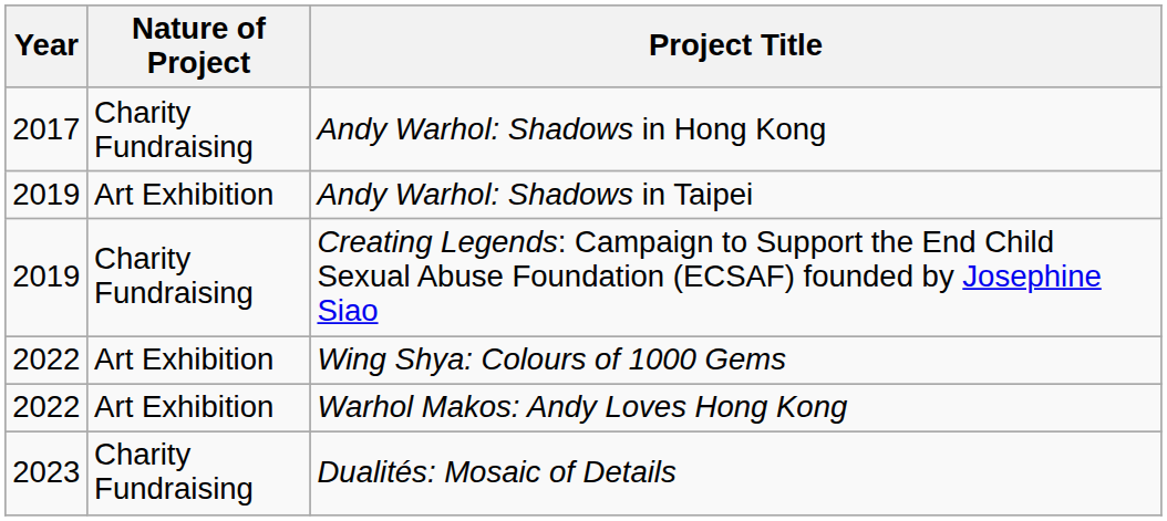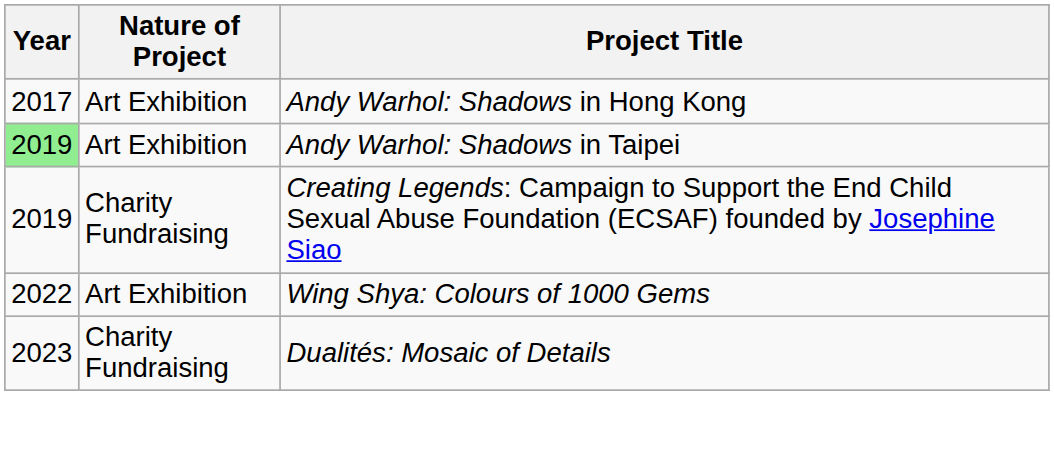 <table class="wikitable">
 <tr>
 <th>Year</th>
 <th>Nature of Project</th>
 <th>Project Title</th>
 </tr>
 <tr>
 <td>2017</td>
-<td>Charity Fundraising</td>
+<td>Art Exhibition</td>
 <td><em>Andy Warhol: Shadows</em> in Hong Kong</td>
 </tr>
 <tr>
-<td>2019</td>
+<td style="background: lightgreen;">2019</td>
 <td>Art Exhibition</td>
 <td><em>Andy Warhol: Shadows</em> in Taipei</td>
 </tr>
 <tr>
 <td>2019</td>
 <td>Charity Fundraising</td>
 <td><em>Creating Legends</em>: Campaign to Support the End Child Sexual Abuse Foundation (ECSAF) founded by <a href='#'>Josephine Siao</a></td>
 </tr>
 <tr>
 <td>2022</td>
 <td>Art Exhibition</td>
 <td><em>Wing Shya: Colours of 1000 Gems</em></td>
 </tr>
 <tr>
-<td>2022</td>
-<td>Art Exhibition</td>
-<td><em>Warhol Makos: Andy Loves Hong Kong</em></td>
-</tr>
-<tr>
 <td>2023</td>
 <td>Charity Fundraising</td>
 <td><em>Dualités: Mosaic of Details</em></td>
 </tr>
 </table>
